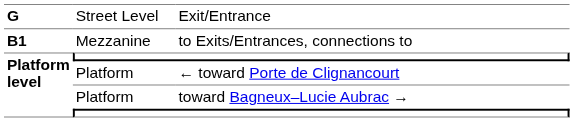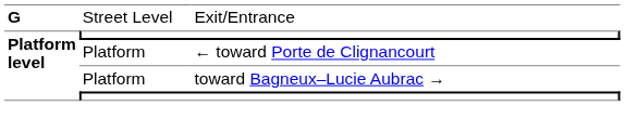 <table border=0 cellspacing=0 cellpadding=3>
 <tr>
 <td style="border-top:solid 1px gray;" width=50 valign=top><strong>G</strong></td>
 <td style="border-top:solid 1px gray;" width=100 valign=top>Street Level</td>
 <td style="border-top:solid 1px gray;" width=400 valign=top>Exit/Entrance</td>
-</tr>
-<tr>
-<td style="border-top:solid 1px gray;" width=50 valign=top><strong>B1</strong></td>
-<td style="border-top:solid 1px gray;" width=100 valign=top>Mezzanine</td>
-<td style="border-top:solid 1px gray;" width=400 valign=top>to Exits/Entrances, connections to          </td>
 </tr>
 <tr>
 <td style="border-top:solid 1px gray; border-bottom:solid 1px gray;" width=50 rowspan=4 valign=top><strong>Platform level</strong></td>
 <td style="border-top:solid 1px gray; border-right:solid 2px black;border-left:solid 2px black;border-bottom:solid 2px black;text-align:center;" colspan=2></td>
 </tr>
 <tr>
 <td style="border-bottom:solid 1px gray;" width=100>Platform </td>
 <td style="border-bottom:solid 1px gray;" width=390>←   toward <a href='#'>Porte de Clignancourt</a> </td>
 </tr>
 <tr>
 <td>Platform </td>
 <td>   toward <a href='#'>Bagneux–Lucie Aubrac</a>  →</td>
 </tr>
 <tr>
 <td style="border-top:solid 2px black;border-right:solid 2px black;border-left:solid 2px black;border-bottom:solid 1px gray;text-align:center;" colspan=2></td>
 </tr>
 </table>
